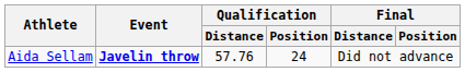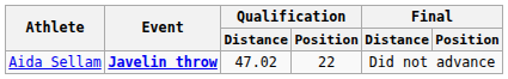 <table class=wikitable style="font-size:90%">
 <tr>
 <th rowspan="2">Athlete</th>
 <th rowspan="2">Event</th>
 <th colspan="2">Qualification</th>
 <th colspan="2">Final</th>
 </tr>
 <tr style="font-size:95%">
 <th>Distance</th>
 <th>Position</th>
 <th>Distance</th>
 <th>Position</th>
 </tr>
 <tr align=center>
 <td align=left><a href='#'>Aida Sellam</a></td>
 <td align=left><strong><a href='#'>Javelin throw</a></strong></td>
-<td>57.76</td>
-<td>24</td>
+<td>47.02</td>
+<td>22</td>
 <td colspan=2>Did not advance</td>
 </tr>
 </table>
